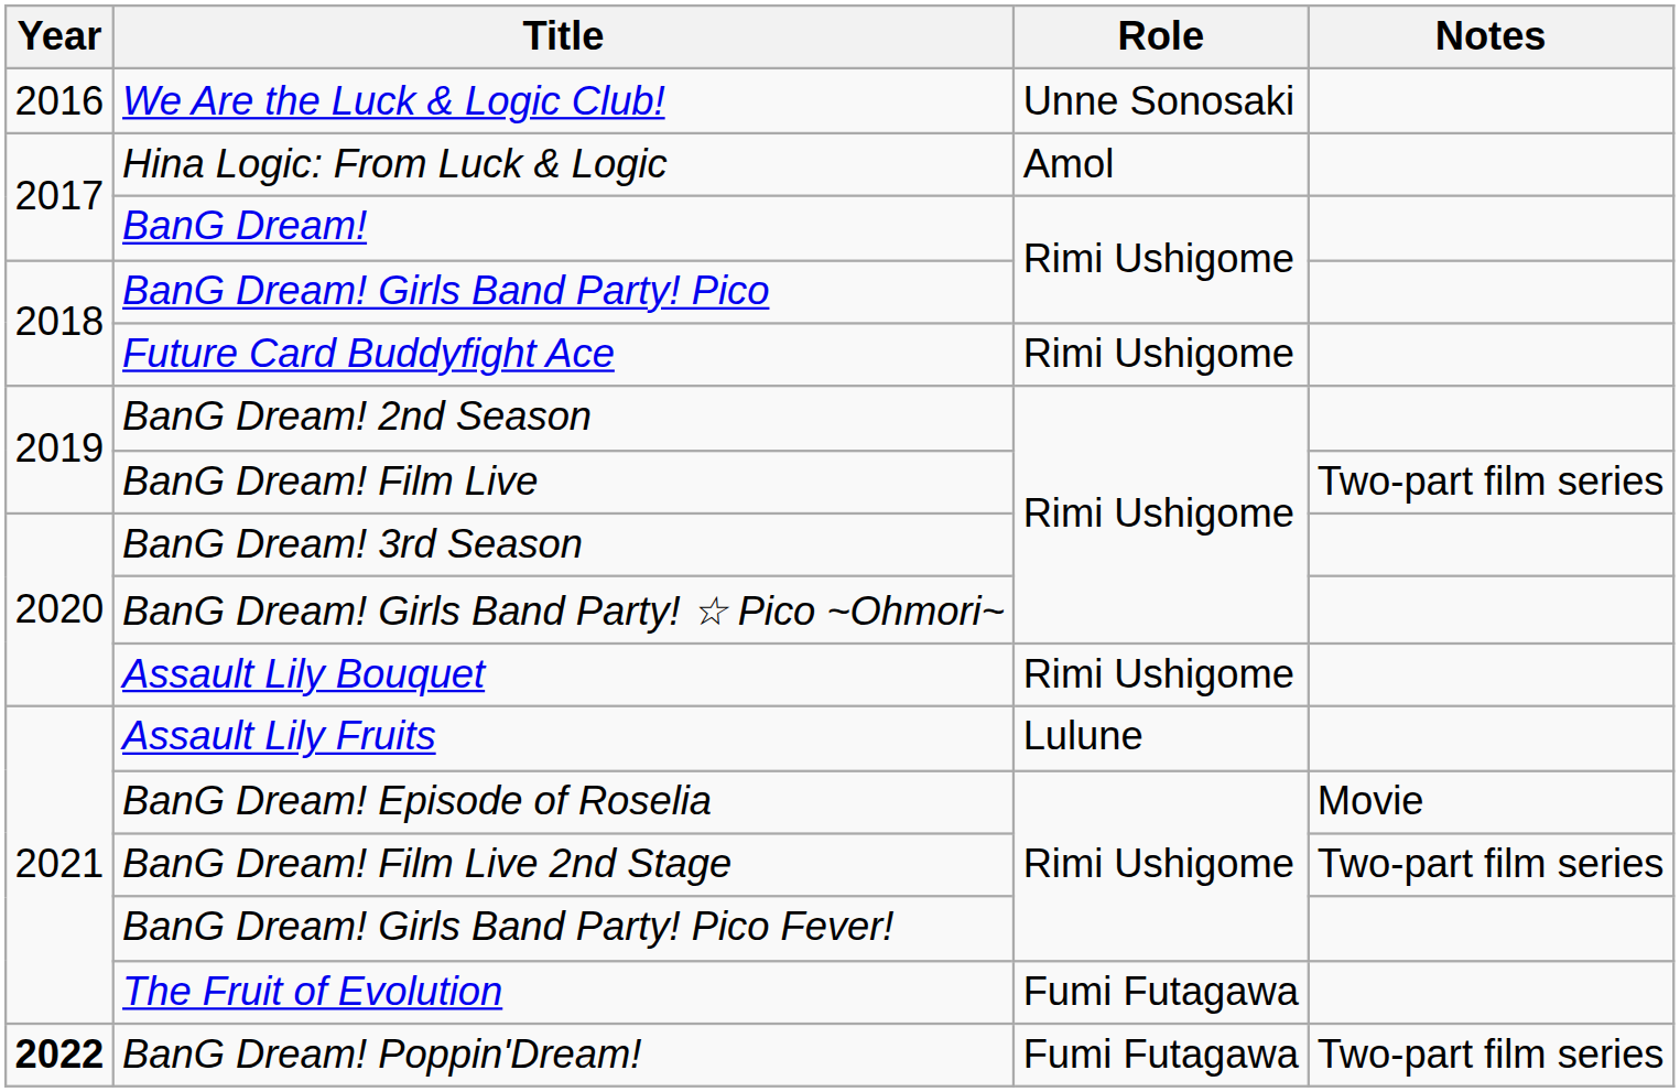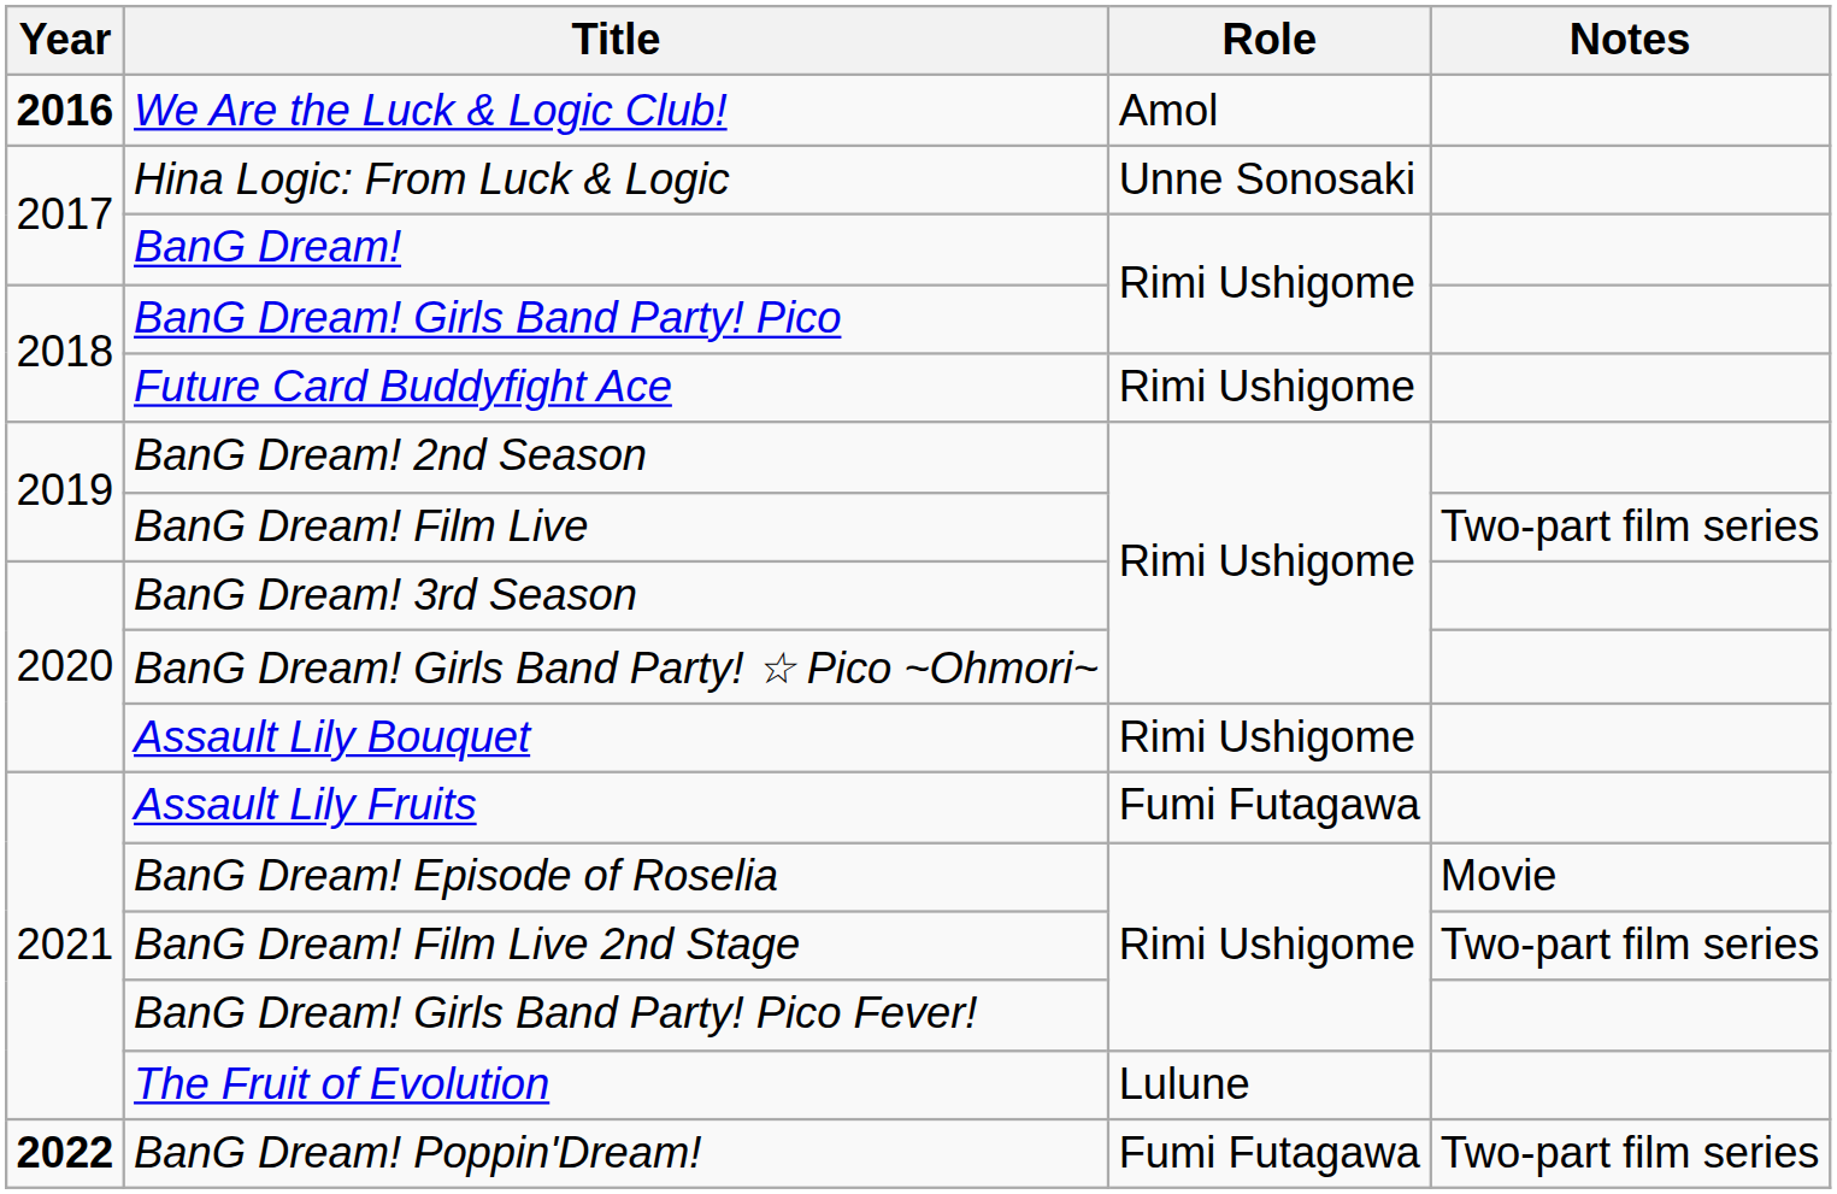 <table class="wikitable">
 <tr>
 <th>Year</th>
 <th>Title</th>
 <th>Role</th>
 <th>Notes</th>
 </tr>
 <tr>
-<td>2016</td>
+<td><strong>2016</strong></td>
 <td><em><a href='#'>We Are the Luck & Logic Club!</a></em></td>
-<td>Unne Sonosaki</td>
+<td>Amol</td>
 <td></td>
 </tr>
 <tr>
 <td rowspan=2>2017</td>
 <td><em>Hina Logic: From Luck & Logic</em></td>
-<td>Amol</td>
+<td>Unne Sonosaki</td>
 <td></td>
 </tr>
 <tr>
 <td><em><a href='#'>BanG Dream!</a></em></td>
 <td rowspan=2>Rimi Ushigome</td>
 <td></td>
 </tr>
 <tr>
 <td rowspan=2>2018</td>
 <td><em><a href='#'>BanG Dream! Girls Band Party! Pico</a></em></td>
 <td></td>
 </tr>
 <tr>
 <td><em><a href='#'>Future Card Buddyfight Ace</a></em></td>
 <td>Rimi Ushigome</td>
 <td></td>
 </tr>
 <tr>
 <td rowspan=2>2019</td>
 <td><em>BanG Dream! 2nd Season</em></td>
 <td rowspan=4>Rimi Ushigome</td>
 <td></td>
 </tr>
 <tr>
 <td><em>BanG Dream! Film Live</em></td>
 <td>Two-part film series</td>
 </tr>
 <tr>
 <td rowspan=3>2020</td>
 <td><em>BanG Dream! 3rd Season</em></td>
 <td></td>
 </tr>
 <tr>
 <td><em>BanG Dream! Girls Band Party! ☆ Pico ~Ohmori~</em></td>
 <td></td>
 </tr>
 <tr>
 <td><em><a href='#'>Assault Lily Bouquet</a></em></td>
 <td>Rimi Ushigome</td>
 <td></td>
 </tr>
 <tr>
 <td rowspan=5>2021</td>
 <td><em><a href='#'>Assault Lily Fruits</a></em></td>
-<td>Lulune</td>
+<td>Fumi Futagawa</td>
 <td></td>
 </tr>
 <tr>
 <td><em>BanG Dream! Episode of Roselia</em></td>
 <td rowspan=3>Rimi Ushigome</td>
 <td>Movie</td>
 </tr>
 <tr>
 <td><em>BanG Dream! Film Live 2nd Stage</em></td>
 <td>Two-part film series</td>
 </tr>
 <tr>
 <td><em>BanG Dream! Girls Band Party! Pico Fever!</em></td>
 <td></td>
 </tr>
 <tr>
 <td><em><a href='#'>The Fruit of Evolution</a></em></td>
-<td>Fumi Futagawa</td>
+<td>Lulune</td>
 <td></td>
 </tr>
 <tr>
 <td><strong>2022</strong></td>
 <td><em>BanG Dream! Poppin'Dream!</em></td>
 <td>Fumi Futagawa</td>
 <td>Two-part film series</td>
 </tr>
 </table>
